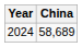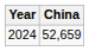 <table class="wikitable">
 <tr>
 <th>Year</th>
 <th>China</th>
 </tr>
 <tr>
 <td>2024</td>
-<td>58,689</td>
+<td>52,659</td>
 </tr>
 </table>
